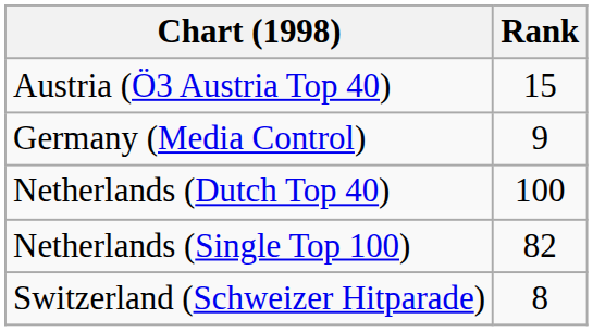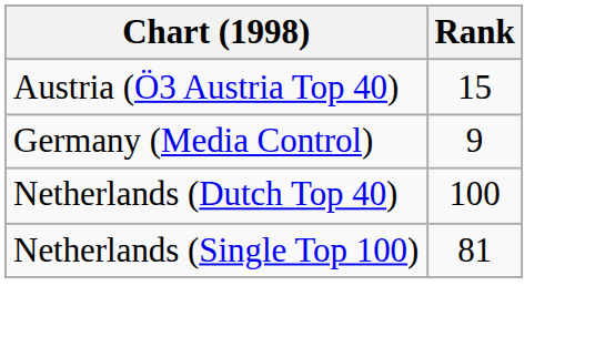 <table class="wikitable sortable">
 <tr>
 <th>Chart (1998)</th>
 <th>Rank</th>
 </tr>
 <tr>
 <td>Austria (<a href='#'>Ö3 Austria Top 40</a>)</td>
 <td align="center">15</td>
 </tr>
 <tr>
 <td>Germany (<a href='#'>Media Control</a>)</td>
 <td align="center">9</td>
 </tr>
 <tr>
 <td>Netherlands (<a href='#'>Dutch Top 40</a>)</td>
 <td align="center">100</td>
 </tr>
 <tr>
 <td>Netherlands (<a href='#'>Single Top 100</a>)</td>
-<td align="center">82</td>
-</tr>
-<tr>
-<td>Switzerland (<a href='#'>Schweizer Hitparade</a>)</td>
-<td align="center">8</td>
+<td align="center">81</td>
 </tr>
 </table>
